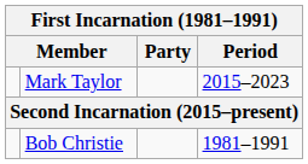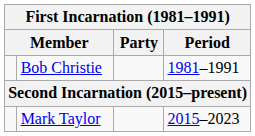 <table class="wikitable">
 <tr>
 <th colspan="4">First Incarnation (1981–1991)</th>
 </tr>
 <tr>
 <th colspan="2">Member</th>
 <th>Party</th>
 <th>Period</th>
 </tr>
 <tr>
 <td> </td>
-<td><a href='#'>Mark Taylor</a></td>
+<td><a href='#'>Bob Christie</a></td>
 <td></td>
-<td><a href='#'>2015</a>–2023</td>
+<td><a href='#'>1981</a>–1991</td>
 </tr>
 <tr>
 <th colspan="4">Second Incarnation (2015–present)</th>
 </tr>
 <tr>
 <td> </td>
-<td><a href='#'>Bob Christie</a></td>
+<td><a href='#'>Mark Taylor</a></td>
 <td></td>
-<td><a href='#'>1981</a>–1991</td>
+<td><a href='#'>2015</a>–2023</td>
 </tr>
 </table>
